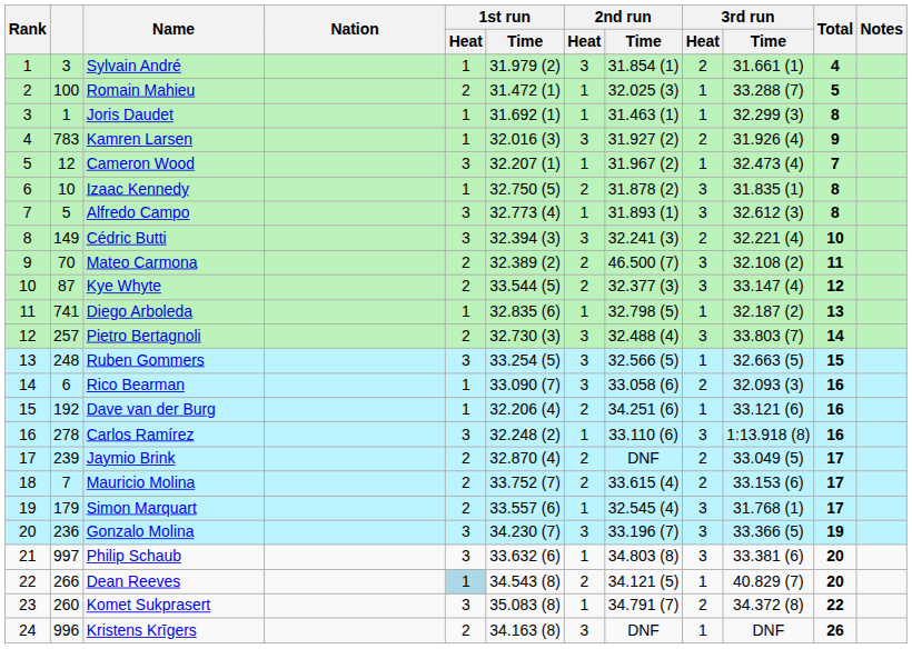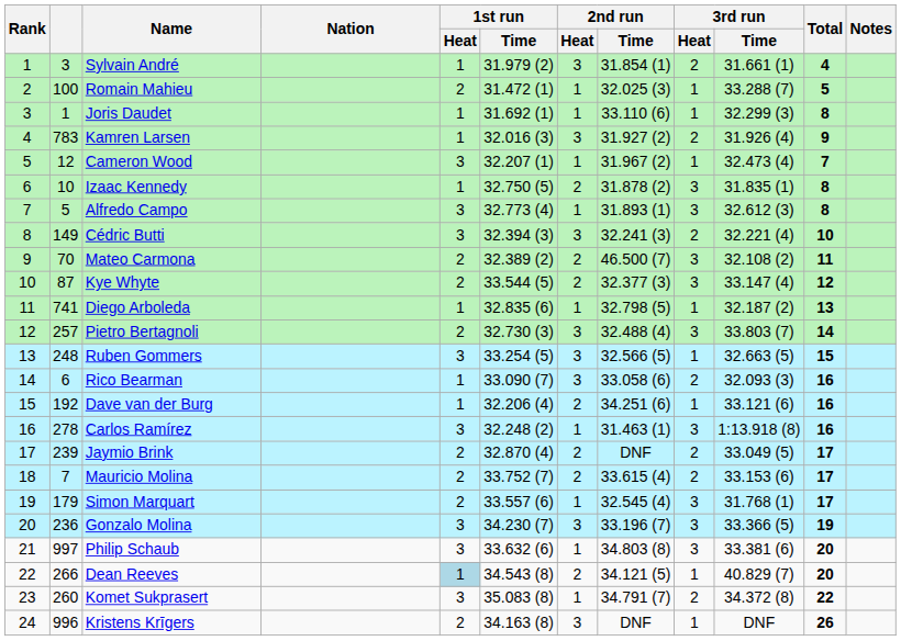 <table class="sortable wikitable" style="text-align:center;">
 <tr>
 <th rowspan="2" width="30">Rank</th>
 <th rowspan="2" width="20"></th>
 <th rowspan="2" width="180">Name</th>
 <th rowspan="2" width="180">Nation</th>
 <th colspan="2">1st run</th>
 <th colspan="2">2nd run</th>
 <th colspan="2">3rd run</th>
 <th rowspan="2" width="30">Total</th>
 <th rowspan="2" width="30">Notes</th>
 </tr>
 <tr>
 <th>Heat</th>
 <th>Time</th>
 <th>Heat</th>
 <th>Time</th>
 <th>Heat</th>
 <th>Time</th>
 </tr>
 <tr bgcolor="bbf3bb">
 <td>1</td>
 <td>3</td>
 <td align="left"><a href='#'>Sylvain André</a></td>
 <td align="left"></td>
 <td>1</td>
 <td>31.979 (2)</td>
 <td>3</td>
 <td>31.854 (1)</td>
 <td>2</td>
 <td>31.661 (1)</td>
 <td><strong>4</strong></td>
 <td></td>
 </tr>
 <tr bgcolor="bbf3bb">
 <td>2</td>
 <td>100</td>
 <td align="left"><a href='#'>Romain Mahieu</a></td>
 <td align="left"></td>
 <td>2</td>
 <td>31.472 (1)</td>
 <td>1</td>
 <td>32.025 (3)</td>
 <td>1</td>
 <td>33.288 (7)</td>
 <td><strong>5</strong></td>
 <td></td>
 </tr>
 <tr bgcolor="bbf3bb">
 <td>3</td>
 <td>1</td>
 <td align="left"><a href='#'>Joris Daudet</a></td>
 <td align="left"></td>
 <td>1</td>
 <td>31.692 (1)</td>
 <td>1</td>
-<td>31.463 (1)</td>
+<td>33.110 (6)</td>
 <td>1</td>
 <td>32.299 (3)</td>
 <td><strong>8</strong></td>
 <td></td>
 </tr>
 <tr bgcolor="bbf3bb">
 <td>4</td>
 <td>783</td>
 <td align="left"><a href='#'>Kamren Larsen</a></td>
 <td align="left"></td>
 <td>1</td>
 <td>32.016 (3)</td>
 <td>3</td>
 <td>31.927 (2)</td>
 <td>2</td>
 <td>31.926 (4)</td>
 <td><strong>9</strong></td>
 <td></td>
 </tr>
 <tr bgcolor="bbf3bb">
 <td>5</td>
 <td>12</td>
 <td align="left"><a href='#'>Cameron Wood</a></td>
 <td align="left"></td>
 <td>3</td>
 <td>32.207 (1)</td>
 <td>1</td>
 <td>31.967 (2)</td>
 <td>1</td>
 <td>32.473 (4)</td>
 <td><strong>7</strong></td>
 <td></td>
 </tr>
 <tr bgcolor="bbf3bb">
 <td>6</td>
 <td>10</td>
 <td align="left"><a href='#'>Izaac Kennedy</a></td>
 <td align="left"></td>
 <td>1</td>
 <td>32.750 (5)</td>
 <td>2</td>
 <td>31.878 (2)</td>
 <td>3</td>
 <td>31.835 (1)</td>
 <td><strong>8</strong></td>
 <td></td>
 </tr>
 <tr bgcolor="bbf3bb">
 <td>7</td>
 <td>5</td>
 <td align="left"><a href='#'>Alfredo Campo</a></td>
 <td align="left"></td>
 <td>3</td>
 <td>32.773 (4)</td>
 <td>1</td>
 <td>31.893 (1)</td>
 <td>3</td>
 <td>32.612 (3)</td>
 <td><strong>8</strong></td>
 <td></td>
 </tr>
 <tr bgcolor="bbf3bb">
 <td>8</td>
 <td>149</td>
 <td align="left"><a href='#'>Cédric Butti</a></td>
 <td align="left"></td>
 <td>3</td>
 <td>32.394 (3)</td>
 <td>3</td>
 <td>32.241 (3)</td>
 <td>2</td>
 <td>32.221 (4)</td>
 <td><strong>10</strong></td>
 <td></td>
 </tr>
 <tr bgcolor="bbf3bb">
 <td>9</td>
 <td>70</td>
 <td align="left"><a href='#'>Mateo Carmona</a></td>
 <td align="left"></td>
 <td>2</td>
 <td>32.389 (2)</td>
 <td>2</td>
 <td>46.500 (7)</td>
 <td>3</td>
 <td>32.108 (2)</td>
 <td><strong>11</strong></td>
 <td></td>
 </tr>
 <tr bgcolor="bbf3bb">
 <td>10</td>
 <td>87</td>
 <td align="left"><a href='#'>Kye Whyte</a></td>
 <td align="left"></td>
 <td>2</td>
 <td>33.544 (5)</td>
 <td>2</td>
 <td>32.377 (3)</td>
 <td>3</td>
 <td>33.147 (4)</td>
 <td><strong>12</strong></td>
 <td></td>
 </tr>
 <tr bgcolor="bbf3bb">
 <td>11</td>
 <td>741</td>
 <td align="left"><a href='#'>Diego Arboleda</a></td>
 <td align="left"></td>
 <td>1</td>
 <td>32.835 (6)</td>
 <td>1</td>
 <td>32.798 (5)</td>
 <td>1</td>
 <td>32.187 (2)</td>
 <td><strong>13</strong></td>
 <td></td>
 </tr>
 <tr bgcolor="bbf3bb">
 <td>12</td>
 <td>257</td>
 <td align="left"><a href='#'>Pietro Bertagnoli</a></td>
 <td align="left"></td>
 <td>2</td>
 <td>32.730 (3)</td>
 <td>3</td>
 <td>32.488 (4)</td>
 <td>3</td>
 <td>33.803 (7)</td>
 <td><strong>14</strong></td>
 <td></td>
 </tr>
 <tr bgcolor="bbf3ff">
 <td>13</td>
 <td>248</td>
 <td align="left"><a href='#'>Ruben Gommers</a></td>
 <td align="left"></td>
 <td>3</td>
 <td>33.254 (5)</td>
 <td>3</td>
 <td>32.566 (5)</td>
 <td>1</td>
 <td>32.663 (5)</td>
 <td><strong>15</strong></td>
 <td></td>
 </tr>
 <tr bgcolor="bbf3ff">
 <td>14</td>
 <td>6</td>
 <td align="left"><a href='#'>Rico Bearman</a></td>
 <td align="left"></td>
 <td>1</td>
 <td>33.090 (7)</td>
 <td>3</td>
 <td>33.058 (6)</td>
 <td>2</td>
 <td>32.093 (3)</td>
 <td><strong>16</strong></td>
 <td></td>
 </tr>
 <tr bgcolor=bbf3ff>
 <td>15</td>
 <td>192</td>
 <td align="left"><a href='#'>Dave van der Burg</a></td>
 <td align="left"></td>
 <td>1</td>
 <td>32.206 (4)</td>
 <td>2</td>
 <td>34.251 (6)</td>
 <td>1</td>
 <td>33.121 (6)</td>
 <td><strong>16</strong></td>
 <td></td>
 </tr>
 <tr bgcolor=bbf3ff>
 <td>16</td>
 <td>278</td>
 <td align="left"><a href='#'>Carlos Ramírez</a></td>
 <td align="left"></td>
 <td>3</td>
 <td>32.248 (2)</td>
 <td>1</td>
-<td>33.110 (6)</td>
+<td>31.463 (1)</td>
 <td>3</td>
 <td>1:13.918 (8)</td>
 <td><strong>16</strong></td>
 <td></td>
 </tr>
 <tr bgcolor=bbf3ff>
 <td>17</td>
 <td>239</td>
 <td align="left"><a href='#'>Jaymio Brink</a></td>
 <td align="left"></td>
 <td>2</td>
 <td>32.870 (4)</td>
 <td>2</td>
 <td>DNF</td>
 <td>2</td>
 <td>33.049 (5)</td>
 <td><strong>17</strong></td>
 <td></td>
 </tr>
 <tr bgcolor=bbf3ff>
 <td>18</td>
 <td>7</td>
 <td align="left"><a href='#'>Mauricio Molina</a></td>
 <td align="left"></td>
 <td>2</td>
 <td>33.752 (7)</td>
 <td>2</td>
 <td>33.615 (4)</td>
 <td>2</td>
 <td>33.153 (6)</td>
 <td><strong>17</strong></td>
 <td></td>
 </tr>
 <tr bgcolor=bbf3ff>
 <td>19</td>
 <td>179</td>
 <td align="left"><a href='#'>Simon Marquart</a></td>
 <td align="left"></td>
 <td>2</td>
 <td>33.557 (6)</td>
 <td>1</td>
 <td>32.545 (4)</td>
 <td>3</td>
 <td>31.768 (1)</td>
 <td><strong>17</strong></td>
 <td></td>
 </tr>
 <tr bgcolor=bbf3ff>
 <td>20</td>
 <td>236</td>
 <td align="left"><a href='#'>Gonzalo Molina</a></td>
 <td align="left"></td>
 <td>3</td>
 <td>34.230 (7)</td>
 <td>3</td>
 <td>33.196 (7)</td>
 <td>3</td>
 <td>33.366 (5)</td>
 <td><strong>19</strong></td>
 <td></td>
 </tr>
 <tr>
 <td>21</td>
 <td>997</td>
 <td align="left"><a href='#'>Philip Schaub</a></td>
 <td align="left"></td>
 <td>3</td>
 <td>33.632 (6)</td>
 <td>1</td>
 <td>34.803 (8)</td>
 <td>3</td>
 <td>33.381 (6)</td>
 <td><strong>20</strong></td>
 <td></td>
 </tr>
 <tr>
 <td>22</td>
 <td>266</td>
 <td align="left"><a href='#'>Dean Reeves</a></td>
 <td align="left"></td>
 <td style="background: lightblue;">1</td>
 <td>34.543 (8)</td>
 <td>2</td>
 <td>34.121 (5)</td>
 <td>1</td>
 <td>40.829 (7)</td>
 <td><strong>20</strong></td>
 <td></td>
 </tr>
 <tr>
 <td>23</td>
 <td>260</td>
 <td align="left"><a href='#'>Komet Sukprasert</a></td>
 <td align="left"></td>
 <td>3</td>
 <td>35.083 (8)</td>
 <td>1</td>
 <td>34.791 (7)</td>
 <td>2</td>
 <td>34.372 (8)</td>
 <td><strong>22</strong></td>
 <td></td>
 </tr>
 <tr>
 <td>24</td>
 <td>996</td>
 <td align="left"><a href='#'>Kristens Krīgers</a></td>
 <td align="left"></td>
 <td>2</td>
 <td>34.163 (8)</td>
 <td>3</td>
 <td>DNF</td>
 <td>1</td>
 <td>DNF</td>
 <td><strong>26</strong></td>
 <td></td>
 </tr>
 </table>
